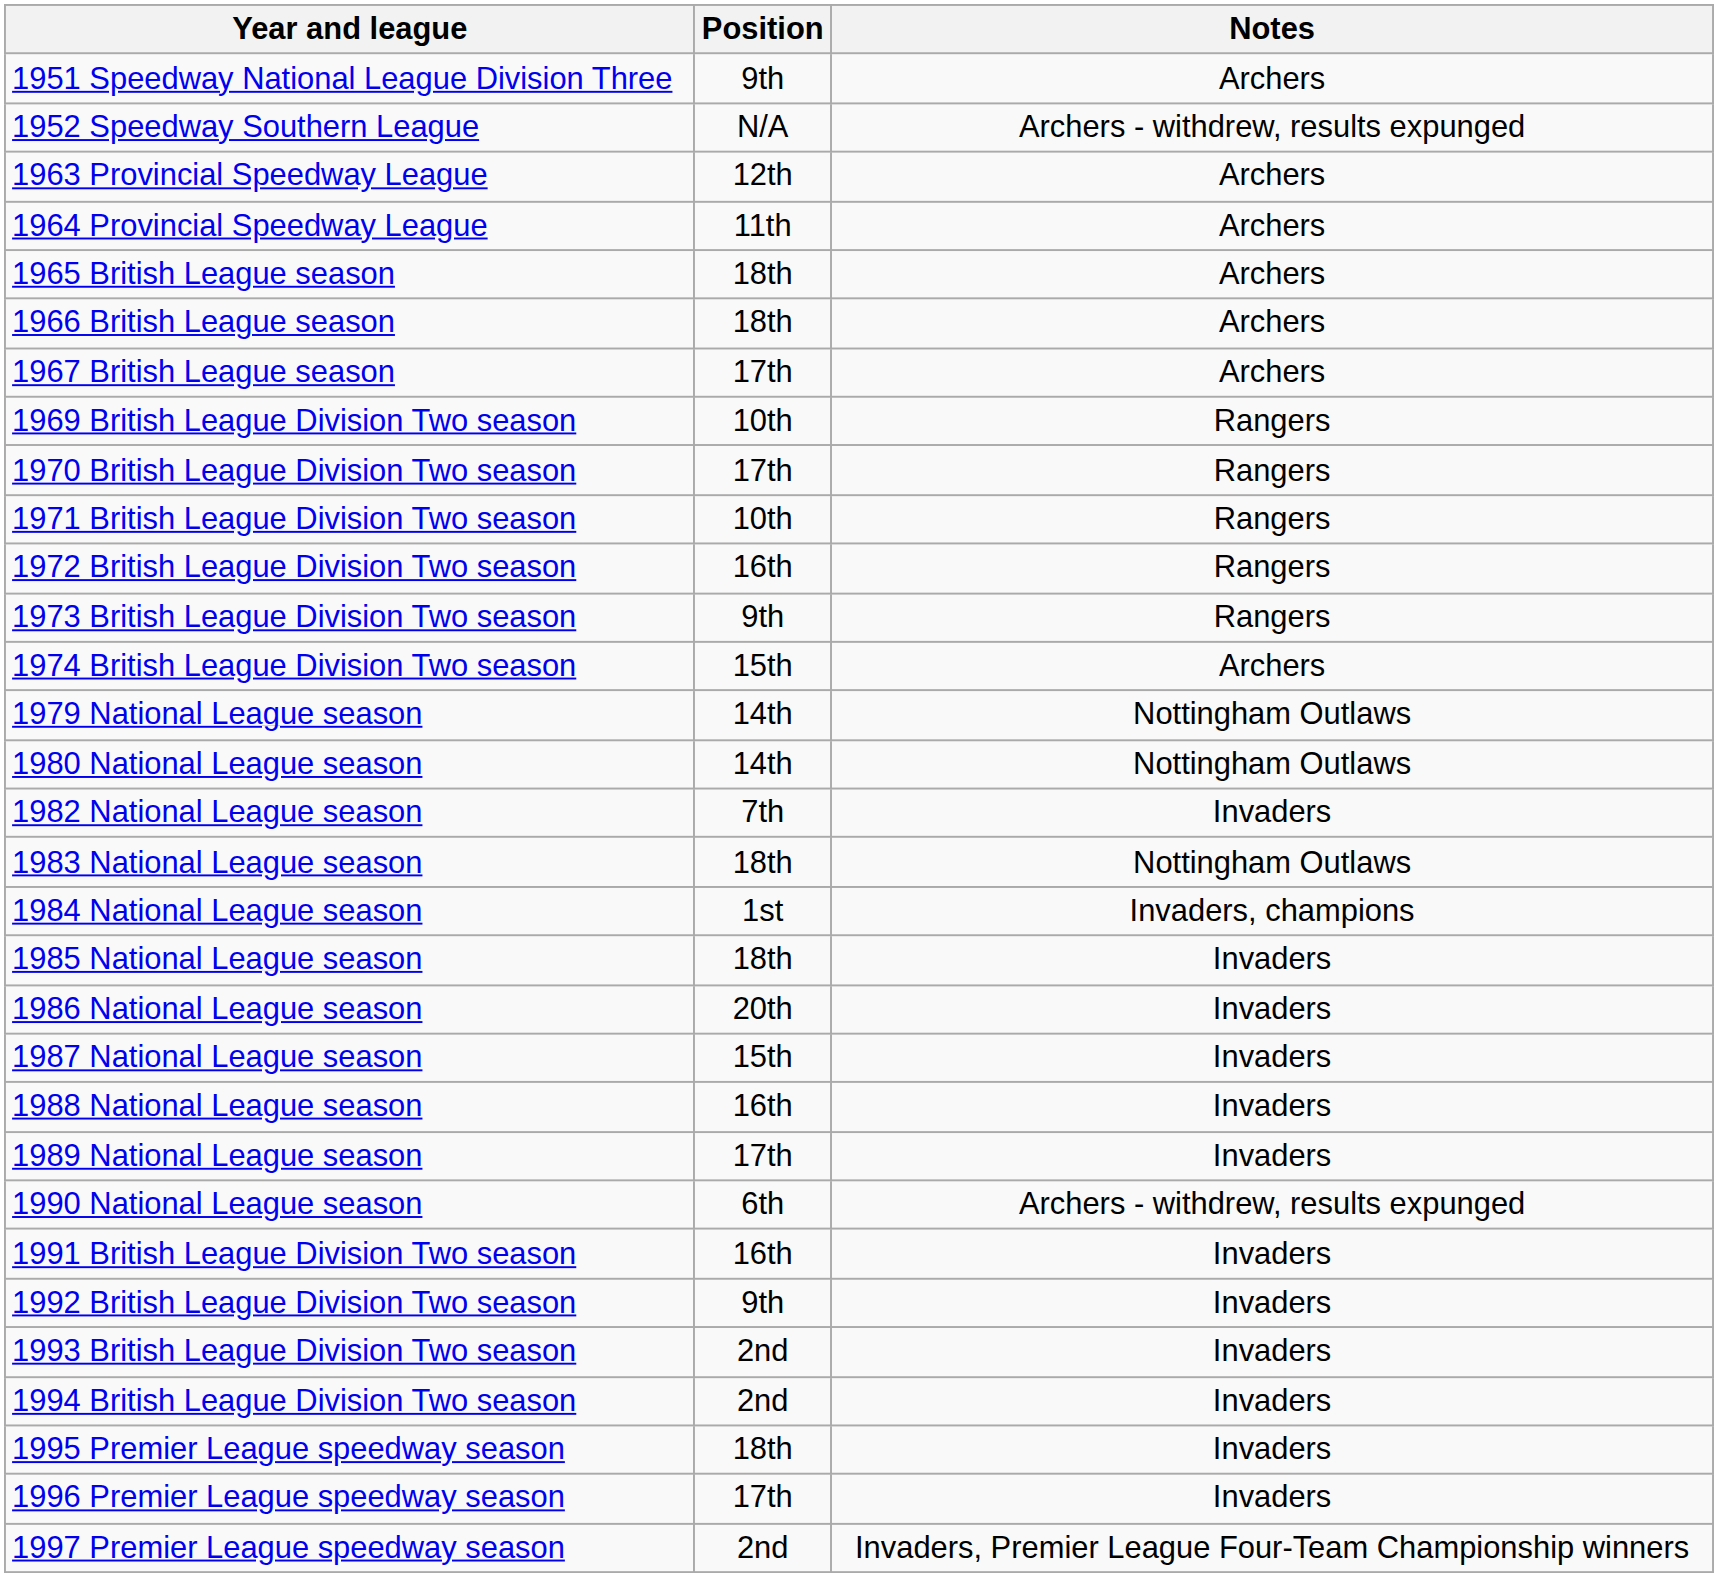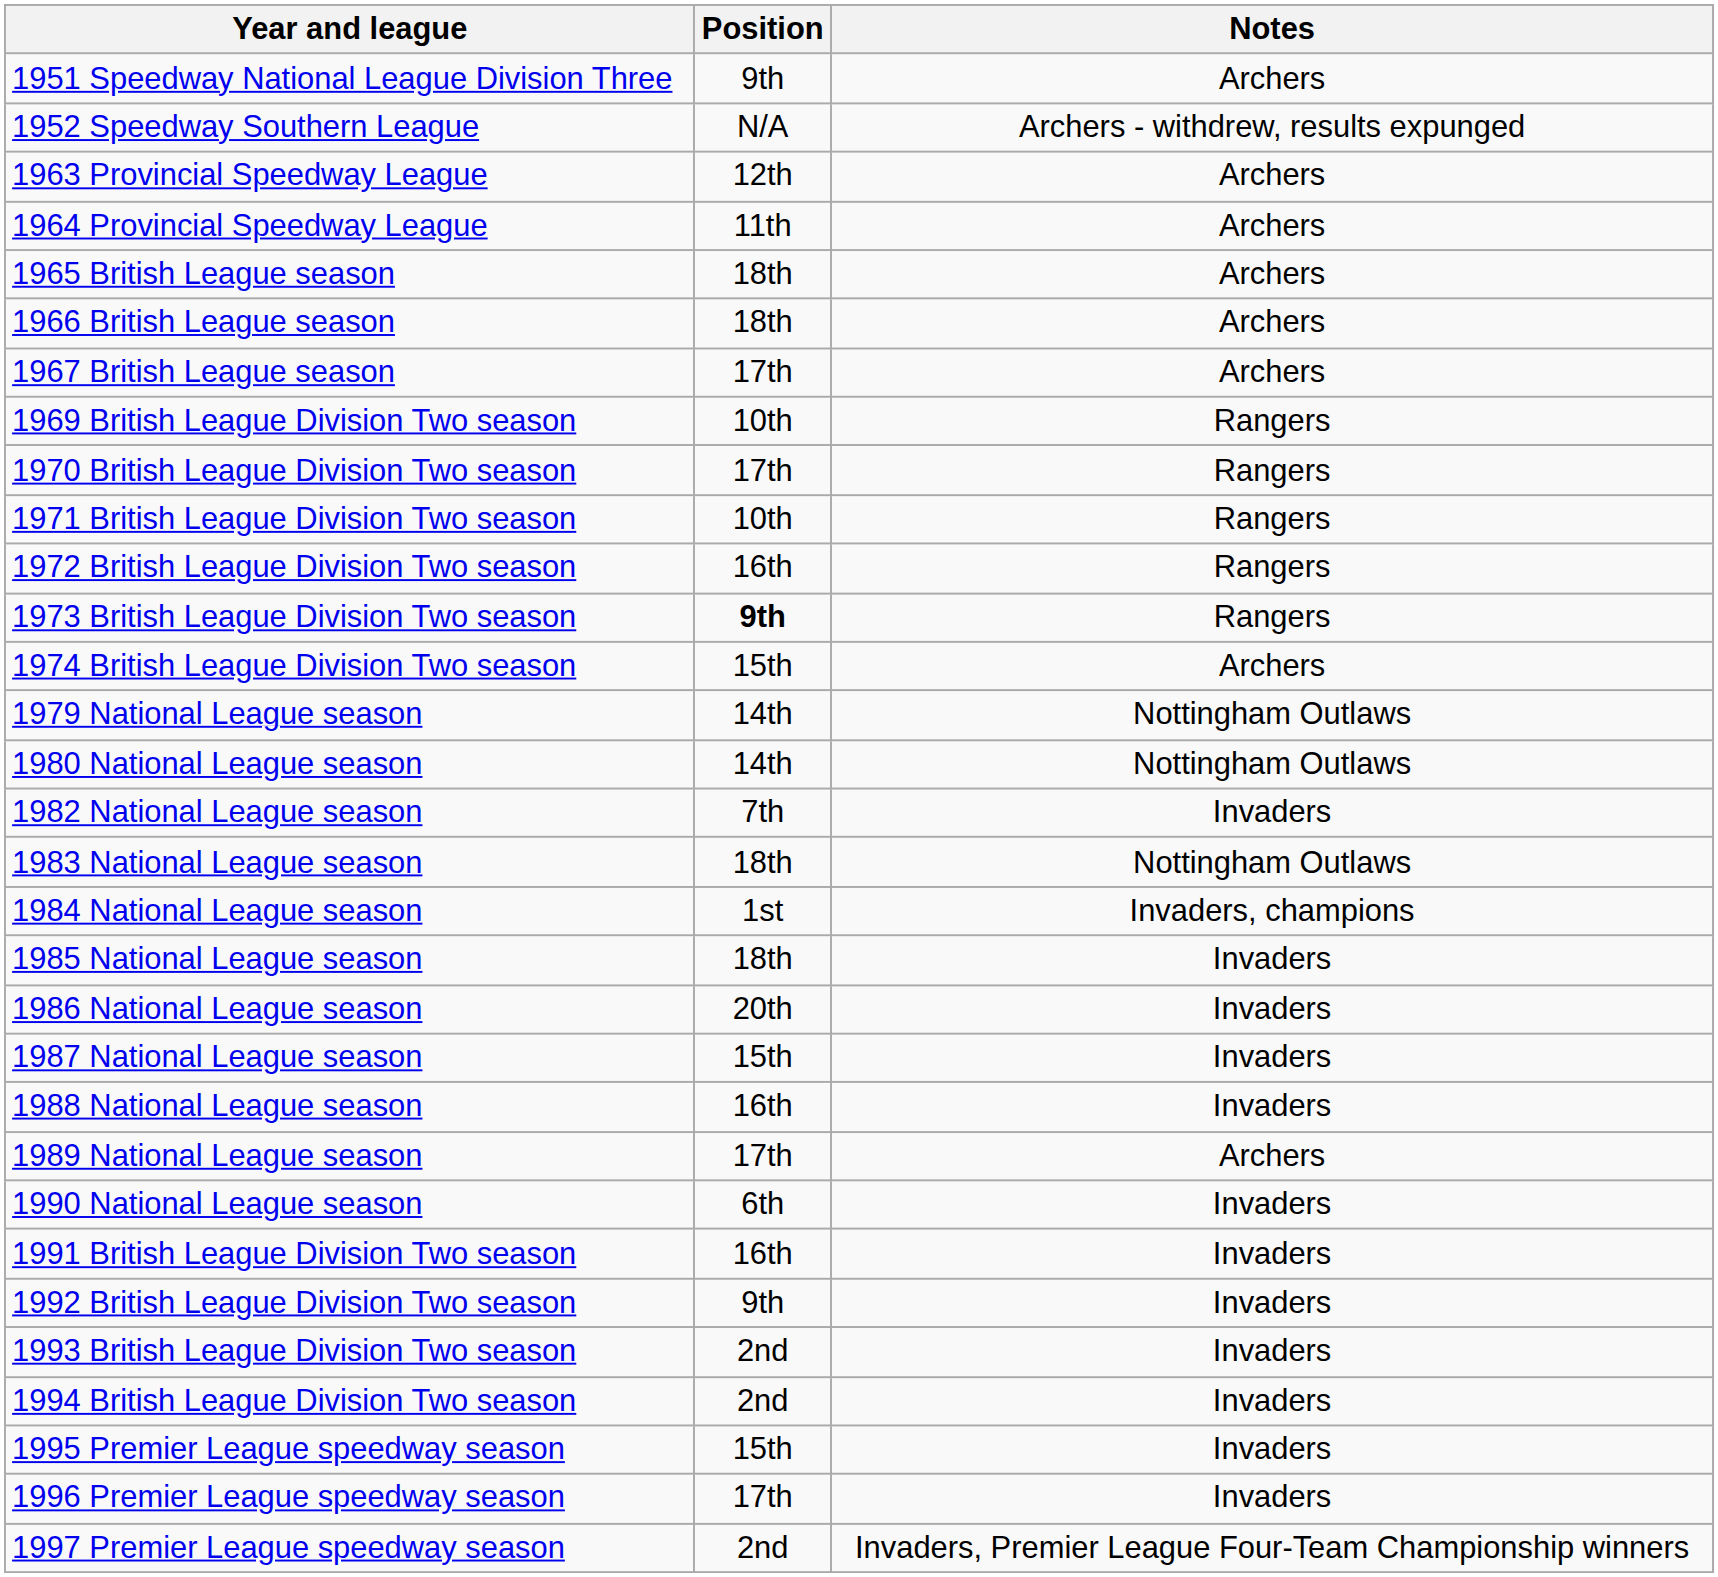 <table class="wikitable">
 <tr>
 <th width=350>Year and league</th>
 <th width=50>Position</th>
 <th width=450>Notes</th>
 </tr>
 <tr align=center>
 <td align="left"><a href='#'>1951 Speedway National League Division Three</a></td>
 <td>9th</td>
 <td>Archers</td>
 </tr>
 <tr align=center>
 <td align="left"><a href='#'>1952 Speedway Southern League</a></td>
 <td>N/A</td>
 <td>Archers - withdrew, results expunged</td>
 </tr>
 <tr align=center>
 <td align="left"><a href='#'>1963 Provincial Speedway League</a></td>
 <td>12th</td>
 <td>Archers</td>
 </tr>
 <tr align=center>
 <td align="left"><a href='#'>1964 Provincial Speedway League</a></td>
 <td>11th</td>
 <td>Archers</td>
 </tr>
 <tr align=center>
 <td align="left"><a href='#'>1965 British League season</a></td>
 <td>18th</td>
 <td>Archers</td>
 </tr>
 <tr align=center>
 <td align="left"><a href='#'>1966 British League season</a></td>
 <td>18th</td>
 <td>Archers</td>
 </tr>
 <tr align=center>
 <td align="left"><a href='#'>1967 British League season</a></td>
 <td>17th</td>
 <td>Archers</td>
 </tr>
 <tr align=center>
 <td align="left"><a href='#'>1969 British League Division Two season</a></td>
 <td>10th</td>
 <td>Rangers</td>
 </tr>
 <tr align=center>
 <td align="left"><a href='#'>1970 British League Division Two season</a></td>
 <td>17th</td>
 <td>Rangers</td>
 </tr>
 <tr align=center>
 <td align="left"><a href='#'>1971 British League Division Two season</a></td>
 <td>10th</td>
 <td>Rangers</td>
 </tr>
 <tr align=center>
 <td align="left"><a href='#'>1972 British League Division Two season</a></td>
 <td>16th</td>
 <td>Rangers</td>
 </tr>
 <tr align=center>
 <td align="left"><a href='#'>1973 British League Division Two season</a></td>
-<td>9th</td>
+<td><strong>9th</strong></td>
 <td>Rangers</td>
 </tr>
 <tr align=center>
 <td align="left"><a href='#'>1974 British League Division Two season</a></td>
 <td>15th</td>
 <td>Archers</td>
 </tr>
 <tr align=center>
 <td align="left"><a href='#'>1979 National League season</a></td>
 <td>14th</td>
 <td>Nottingham Outlaws</td>
 </tr>
 <tr align=center>
 <td align="left"><a href='#'>1980 National League season</a></td>
 <td>14th</td>
 <td>Nottingham Outlaws</td>
 </tr>
 <tr align=center>
 <td align="left"><a href='#'>1982 National League season</a></td>
 <td>7th</td>
 <td>Invaders</td>
 </tr>
 <tr align=center>
 <td align="left"><a href='#'>1983 National League season</a></td>
 <td>18th</td>
 <td>Nottingham Outlaws</td>
 </tr>
 <tr align=center>
 <td align="left"><a href='#'>1984 National League season</a></td>
 <td>1st</td>
 <td>Invaders, champions</td>
 </tr>
 <tr align=center>
 <td align="left"><a href='#'>1985 National League season</a></td>
 <td>18th</td>
 <td>Invaders</td>
 </tr>
 <tr align=center>
 <td align="left"><a href='#'>1986 National League season</a></td>
 <td>20th</td>
 <td>Invaders</td>
 </tr>
 <tr align=center>
 <td align="left"><a href='#'>1987 National League season</a></td>
 <td>15th</td>
 <td>Invaders</td>
 </tr>
 <tr align=center>
 <td align="left"><a href='#'>1988 National League season</a></td>
 <td>16th</td>
 <td>Invaders</td>
 </tr>
 <tr align=center>
 <td align="left"><a href='#'>1989 National League season</a></td>
 <td>17th</td>
-<td>Invaders</td>
+<td>Archers</td>
 </tr>
 <tr align=center>
 <td align="left"><a href='#'>1990 National League season</a></td>
 <td>6th</td>
-<td>Archers - withdrew, results expunged</td>
+<td>Invaders</td>
 </tr>
 <tr align=center>
 <td align="left"><a href='#'>1991 British League Division Two season</a></td>
 <td>16th</td>
 <td>Invaders</td>
 </tr>
 <tr align=center>
 <td align="left"><a href='#'>1992 British League Division Two season</a></td>
 <td>9th</td>
 <td>Invaders</td>
 </tr>
 <tr align=center>
 <td align="left"><a href='#'>1993 British League Division Two season</a></td>
 <td>2nd</td>
 <td>Invaders</td>
 </tr>
 <tr align=center>
 <td align="left"><a href='#'>1994 British League Division Two season</a></td>
 <td>2nd</td>
 <td>Invaders</td>
 </tr>
 <tr align=center>
 <td align="left"><a href='#'>1995 Premier League speedway season</a></td>
-<td>18th</td>
+<td>15th</td>
 <td>Invaders</td>
 </tr>
 <tr align=center>
 <td align="left"><a href='#'>1996 Premier League speedway season</a></td>
 <td>17th</td>
 <td>Invaders</td>
 </tr>
 <tr align=center>
 <td align="left"><a href='#'>1997 Premier League speedway season</a></td>
 <td>2nd</td>
 <td>Invaders, Premier League Four-Team Championship winners</td>
 </tr>
 </table>
